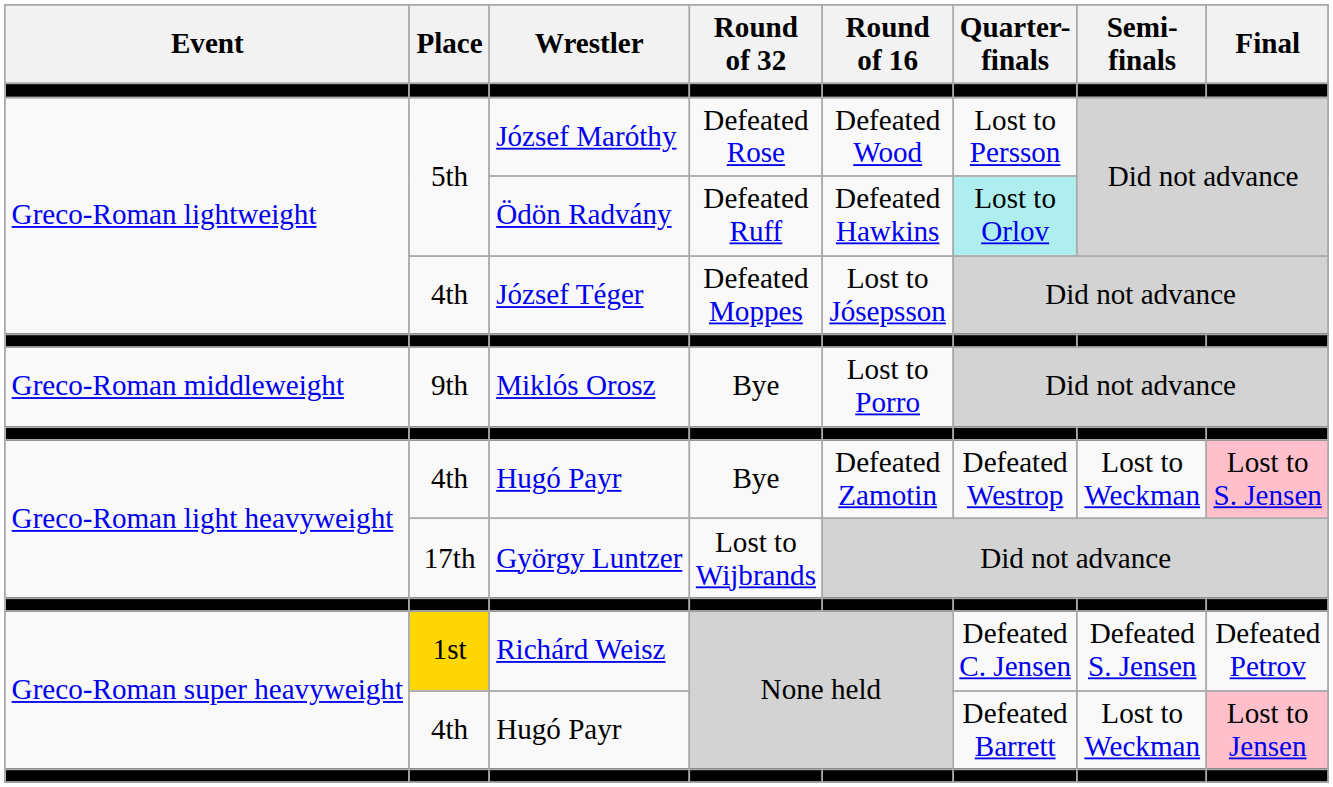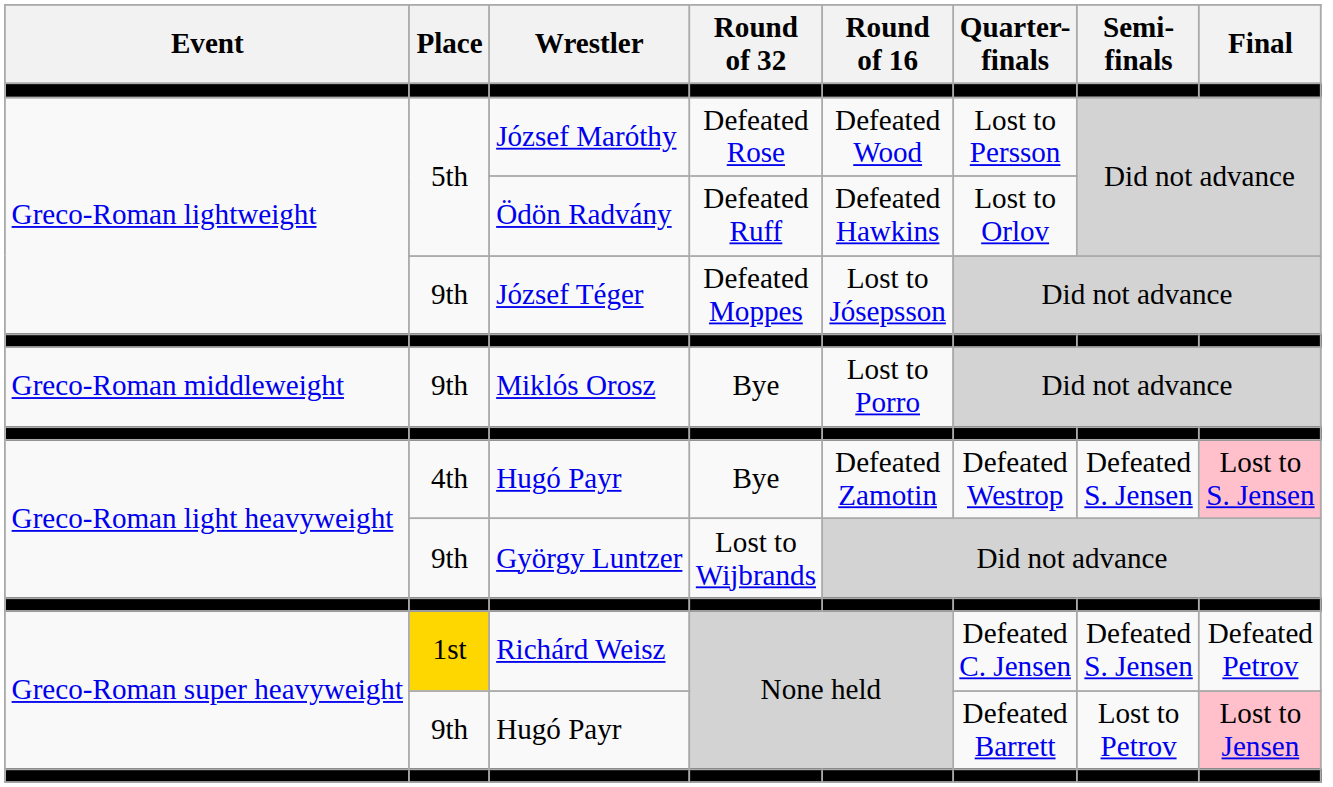 <table class=wikitable>
 <tr>
 <th>Event</th>
 <th>Place</th>
 <th>Wrestler</th>
 <th>Round <br> of 32</th>
 <th>Round <br> of 16</th>
 <th>Quarter-<br>finals</th>
 <th>Semi-<br>finals</th>
 <th>Final</th>
 </tr>
 <tr bgcolor=black>
 <td></td>
 <td></td>
 <td></td>
 <td></td>
 <td></td>
 <td></td>
 <td></td>
 <td></td>
 </tr>
 <tr align=center>
 <td rowspan=3 align=left><a href='#'>Greco-Roman lightweight</a></td>
 <td rowspan=2>5th</td>
 <td align=left><a href='#'>József Maróthy</a></td>
 <td>Defeated <br> <a href='#'>Rose</a></td>
 <td>Defeated <br> <a href='#'>Wood</a></td>
 <td>Lost to <br> <a href='#'>Persson</a></td>
 <td rowspan=2 colspan=2 bgcolor=lightgray>Did not advance</td>
 </tr>
 <tr align=center>
 <td align=left><a href='#'>Ödön Radvány</a></td>
 <td>Defeated <br> <a href='#'>Ruff</a></td>
 <td>Defeated <br> <a href='#'>Hawkins</a></td>
-<td style="background: paleturquoise;">Lost to <br> <a href='#'>Orlov</a></td>
+<td>Lost to <br> <a href='#'>Orlov</a></td>
 </tr>
 <tr align=center>
-<td>4th</td>
+<td>9th</td>
 <td align=left><a href='#'>József Téger</a></td>
 <td>Defeated <br> <a href='#'>Moppes</a></td>
 <td>Lost to <br> <a href='#'>Jósepsson</a></td>
 <td colspan=3 bgcolor=lightgray>Did not advance</td>
 </tr>
 <tr bgcolor=black>
 <td></td>
 <td></td>
 <td></td>
 <td></td>
 <td></td>
 <td></td>
 <td></td>
 <td></td>
 </tr>
 <tr align=center>
 <td align=left><a href='#'>Greco-Roman middleweight</a></td>
 <td>9th</td>
 <td align=left><a href='#'>Miklós Orosz</a></td>
 <td>Bye</td>
 <td>Lost to <br> <a href='#'>Porro</a></td>
 <td colspan=3 bgcolor=lightgray>Did not advance</td>
 </tr>
 <tr bgcolor=black>
 <td></td>
 <td></td>
 <td></td>
 <td></td>
 <td></td>
 <td></td>
 <td></td>
 <td></td>
 </tr>
 <tr align=center>
 <td rowspan=2 align=left><a href='#'>Greco-Roman light heavyweight</a></td>
 <td>4th</td>
 <td align=left><a href='#'>Hugó Payr</a></td>
 <td>Bye</td>
 <td>Defeated <br> <a href='#'>Zamotin</a></td>
 <td>Defeated <br> <a href='#'>Westrop</a></td>
-<td>Lost to <br> <a href='#'>Weckman</a></td>
+<td>Defeated <br> <a href='#'>S. Jensen</a></td>
 <td bgcolor=pink>Lost to <br> <a href='#'>S. Jensen</a></td>
 </tr>
 <tr align=center>
-<td>17th</td>
+<td>9th</td>
 <td align=left><a href='#'>György Luntzer</a></td>
 <td>Lost to <br> <a href='#'>Wijbrands</a></td>
 <td colspan=4 bgcolor=lightgray>Did not advance</td>
 </tr>
 <tr bgcolor=black>
 <td></td>
 <td></td>
 <td></td>
 <td></td>
 <td></td>
 <td></td>
 <td></td>
 <td></td>
 </tr>
 <tr align=center>
 <td rowspan=2 align=left><a href='#'>Greco-Roman super heavyweight</a></td>
 <td bgcolor=gold>1st</td>
 <td align=left><a href='#'>Richárd Weisz</a></td>
 <td rowspan=2 colspan=2 bgcolor=lightgray>None held</td>
 <td>Defeated <br> <a href='#'>C. Jensen</a></td>
 <td>Defeated <br> <a href='#'>S. Jensen</a></td>
 <td>Defeated <br> <a href='#'>Petrov</a></td>
 </tr>
 <tr align=center>
-<td>4th</td>
+<td>9th</td>
 <td align=left>Hugó Payr</td>
 <td>Defeated <br> <a href='#'>Barrett</a></td>
-<td>Lost to <br> <a href='#'>Weckman</a></td>
+<td>Lost to <br> <a href='#'>Petrov</a></td>
 <td bgcolor=pink>Lost to <br> <a href='#'>Jensen</a></td>
 </tr>
 <tr bgcolor=black>
 <td></td>
 <td></td>
 <td></td>
 <td></td>
 <td></td>
 <td></td>
 <td></td>
 <td></td>
 </tr>
 </table>
